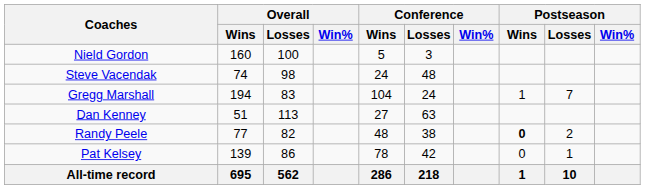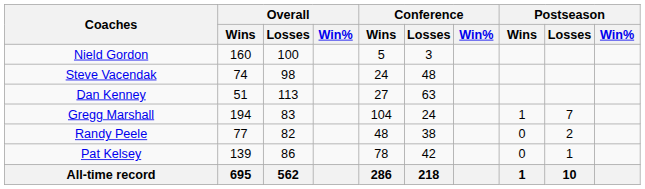 <table class="wikitable" style="text-align:center; font-size:95%">
 <tr>
 <th rowspan="2" style="width:250px;">Coaches</th>
 <th colspan="3">Overall</th>
 <th colspan="3">Conference</th>
 <th colspan="3">Postseason</th>
 </tr>
 <tr>
 <th width="48">Wins</th>
 <th width="48">Losses</th>
 <th width="48"><a href='#'>Win%</a></th>
 <th width="48">Wins</th>
 <th width="48">Losses</th>
 <th width="48"><a href='#'>Win%</a></th>
 <th width="48">Wins</th>
 <th width="48">Losses</th>
 <th width="48"><a href='#'>Win%</a></th>
 </tr>
 <tr>
 <td><a href='#'>Nield Gordon</a></td>
 <td>160</td>
 <td>100</td>
 <td></td>
 <td>5</td>
 <td>3</td>
 <td></td>
 <td></td>
 <td></td>
 <td></td>
 </tr>
 <tr>
 <td><a href='#'>Steve Vacendak</a></td>
 <td>74</td>
 <td>98</td>
 <td></td>
 <td>24</td>
 <td>48</td>
 <td></td>
 <td></td>
 <td></td>
 <td></td>
 </tr>
 <tr>
+<td><a href='#'>Dan Kenney</a></td>
+<td>51</td>
+<td>113</td>
+<td></td>
+<td>27</td>
+<td>63</td>
+<td></td>
+<td></td>
+<td></td>
+<td></td>
+</tr>
+<tr>
 <td><a href='#'>Gregg Marshall</a></td>
 <td>194</td>
 <td>83</td>
 <td></td>
 <td>104</td>
 <td>24</td>
 <td></td>
 <td>1</td>
 <td>7</td>
 <td></td>
 </tr>
 <tr>
-<td><a href='#'>Dan Kenney</a></td>
-<td>51</td>
-<td>113</td>
-<td></td>
-<td>27</td>
-<td>63</td>
-<td></td>
-<td></td>
-<td></td>
-<td></td>
-</tr>
-<tr>
 <td><a href='#'>Randy Peele</a></td>
 <td>77</td>
 <td>82</td>
 <td></td>
 <td>48</td>
 <td>38</td>
 <td></td>
-<td><strong>0</strong></td>
+<td>0</td>
 <td>2</td>
 <td></td>
 </tr>
 <tr>
 <td><a href='#'>Pat Kelsey</a></td>
 <td>139</td>
 <td>86</td>
 <td></td>
 <td>78</td>
 <td>42</td>
 <td></td>
 <td>0</td>
 <td>1</td>
 <td></td>
 </tr>
 <tr>
 <th>All-time record</th>
 <th>695</th>
 <th>562</th>
 <th></th>
 <th>286</th>
 <th>218</th>
 <th></th>
 <th>1</th>
 <th>10</th>
 <th></th>
 </tr>
 </table>
